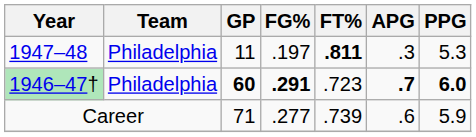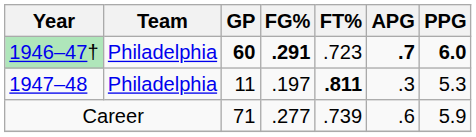 <table class="wikitable sortable" style="font-size:95%; text-align:right;">
 <tr>
 <th>Year</th>
 <th>Team</th>
 <th>GP</th>
 <th>FG%</th>
 <th>FT%</th>
 <th>APG</th>
 <th>PPG</th>
 </tr>
 <tr>
+<td style="text-align:left;background:#afe6ba;"><a href='#'>1946–47</a>†</td>
+<td style="text-align:left;"><a href='#'>Philadelphia</a></td>
+<td><strong>60</strong></td>
+<td><strong>.291</strong></td>
+<td>.723</td>
+<td><strong>.7</strong></td>
+<td><strong>6.0</strong></td>
+</tr>
+<tr>
 <td style="text-align:left;"><a href='#'>1947–48</a></td>
 <td style="text-align:left;"><a href='#'>Philadelphia</a></td>
 <td>11</td>
 <td>.197</td>
 <td><strong>.811</strong></td>
 <td>.3</td>
 <td>5.3</td>
-</tr>
-<tr>
-<td style="text-align:left;background:#afe6ba;"><a href='#'>1946–47</a>†</td>
-<td style="text-align:left;"><a href='#'>Philadelphia</a></td>
-<td><strong>60</strong></td>
-<td><strong>.291</strong></td>
-<td>.723</td>
-<td><strong>.7</strong></td>
-<td><strong>6.0</strong></td>
 </tr>
 <tr>
 <td style="text-align:center;" colspan="2">Career</td>
 <td>71</td>
 <td>.277</td>
 <td>.739</td>
 <td>.6</td>
 <td>5.9</td>
 </tr>
 <tr>
 </tr>
 </table>
